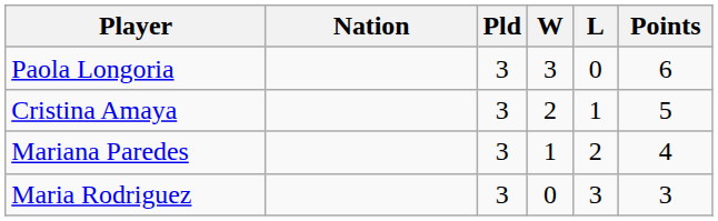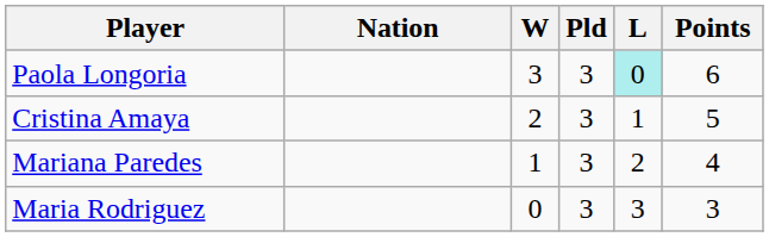 <table class="wikitable" style="text-align:center">
 <tr>
 <th width="150">Player</th>
 <th width="120">Nation</th>
+<th width="20">W</th>
 <th width="20">Pld</th>
-<th width="20">W</th>
 <th width="20">L</th>
 <th width="50">Points</th>
 </tr>
 <tr>
 <td align="left"><a href='#'>Paola Longoria</a></td>
 <td align="left"></td>
 <td>3</td>
 <td>3</td>
-<td>0</td>
+<td style="background: paleturquoise;">0</td>
 <td>6</td>
 </tr>
 <tr>
 <td align="left"><a href='#'>Cristina Amaya</a></td>
 <td align="left"></td>
+<td>2</td>
 <td>3</td>
-<td>2</td>
 <td>1</td>
 <td>5</td>
 </tr>
 <tr>
 <td align="left"><a href='#'>Mariana Paredes</a></td>
 <td align="left"></td>
+<td>1</td>
 <td>3</td>
-<td>1</td>
 <td>2</td>
 <td>4</td>
 </tr>
 <tr>
 <td align="left"><a href='#'>Maria Rodriguez</a></td>
 <td align="left"></td>
+<td>0</td>
 <td>3</td>
-<td>0</td>
 <td>3</td>
 <td>3</td>
 </tr>
 </table>
